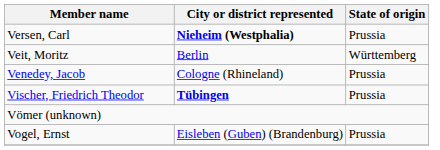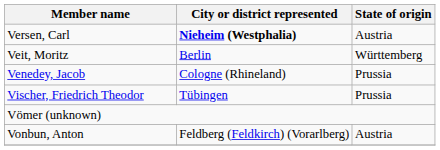 <table class="wikitable">
 <tr>
 <th width="40%">Member name</th>
 <th>City or district represented</th>
 <th>State of origin</th>
 </tr>
 <tr>
 <td>Versen, Carl</td>
 <td><strong><a href='#'>Nieheim</a> (Westphalia)</strong></td>
-<td>Prussia</td>
+<td>Austria</td>
 </tr>
 <tr>
 <td>Veit, Moritz</td>
 <td><a href='#'>Berlin</a></td>
 <td>Württemberg</td>
 </tr>
 <tr>
 <td><a href='#'>Venedey, Jacob</a></td>
 <td><a href='#'>Cologne</a> (Rhineland)</td>
 <td>Prussia</td>
 </tr>
 <tr>
 <td><a href='#'>Vischer, Friedrich Theodor</a></td>
-<td><strong><a href='#'>Tübingen</a></strong></td>
+<td><a href='#'>Tübingen</a></td>
 <td>Prussia</td>
 </tr>
 <tr>
 <td colspan=3>Vömer (unknown)</td>
 </tr>
 <tr>
-<td>Vogel, Ernst</td>
-<td><a href='#'>Eisleben</a> (<a href='#'>Guben</a>) (Brandenburg)</td>
-<td>Prussia</td>
+<td>Vonbun, Anton</td>
+<td>Feldberg (<a href='#'>Feldkirch</a>) (Vorarlberg)</td>
+<td>Austria</td>
 </tr>
 <tr>
 </tr>
 </table>
